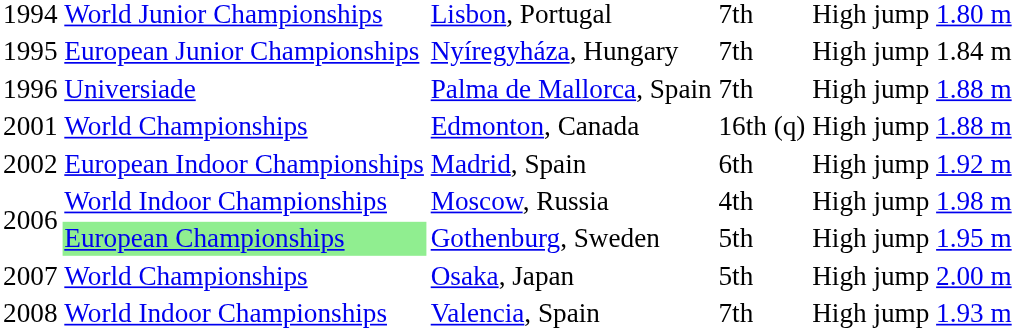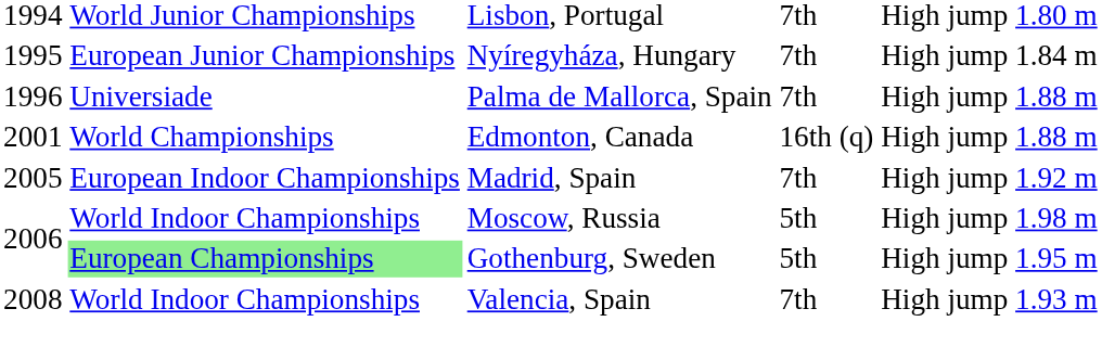 <table>
 <tr>
 <td>1994</td>
 <td><a href='#'>World Junior Championships</a></td>
 <td><a href='#'>Lisbon</a>, Portugal</td>
 <td>7th</td>
 <td>High jump</td>
 <td><a href='#'>1.80 m</a></td>
 </tr>
 <tr>
 <td>1995</td>
 <td><a href='#'>European Junior Championships</a></td>
 <td><a href='#'>Nyíregyháza</a>, Hungary</td>
 <td>7th</td>
 <td>High jump</td>
 <td>1.84 m</td>
 </tr>
 <tr>
 <td>1996</td>
 <td><a href='#'>Universiade</a></td>
 <td><a href='#'>Palma de Mallorca</a>, Spain</td>
 <td>7th</td>
 <td>High jump</td>
 <td><a href='#'>1.88 m</a></td>
 </tr>
 <tr>
 <td>2001</td>
 <td><a href='#'>World Championships</a></td>
 <td><a href='#'>Edmonton</a>, Canada</td>
 <td>16th (q)</td>
 <td>High jump</td>
 <td><a href='#'>1.88 m</a></td>
 </tr>
 <tr>
-<td>2002</td>
+<td>2005</td>
 <td><a href='#'>European Indoor Championships</a></td>
 <td><a href='#'>Madrid</a>, Spain</td>
-<td>6th</td>
+<td>7th</td>
 <td>High jump</td>
 <td><a href='#'>1.92 m</a></td>
 </tr>
 <tr>
 <td rowspan=2>2006</td>
 <td><a href='#'>World Indoor Championships</a></td>
 <td><a href='#'>Moscow</a>, Russia</td>
-<td>4th</td>
+<td>5th</td>
 <td>High jump</td>
 <td><a href='#'>1.98 m</a></td>
 </tr>
 <tr>
 <td style="background: lightgreen;"><a href='#'>European Championships</a></td>
 <td><a href='#'>Gothenburg</a>, Sweden</td>
 <td>5th</td>
 <td>High jump</td>
 <td><a href='#'>1.95 m</a></td>
 </tr>
 <tr>
-<td>2007</td>
-<td><a href='#'>World Championships</a></td>
-<td><a href='#'>Osaka</a>, Japan</td>
-<td>5th</td>
-<td>High jump</td>
-<td><a href='#'>2.00 m</a></td>
-</tr>
-<tr>
 <td>2008</td>
 <td><a href='#'>World Indoor Championships</a></td>
 <td><a href='#'>Valencia</a>, Spain</td>
 <td>7th</td>
 <td>High jump</td>
 <td><a href='#'>1.93 m</a></td>
 </tr>
 </table>
